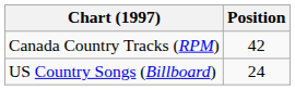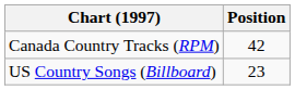 <table class="wikitable sortable">
 <tr>
 <th scope="col">Chart (1997)</th>
 <th scope="col">Position</th>
 </tr>
 <tr>
 <td>Canada Country Tracks (<em><a href='#'>RPM</a></em>)</td>
 <td align="center">42</td>
 </tr>
 <tr>
 <td>US <a href='#'>Country Songs</a> (<em><a href='#'>Billboard</a></em>)</td>
-<td align="center">24</td>
+<td align="center">23</td>
 </tr>
 </table>
